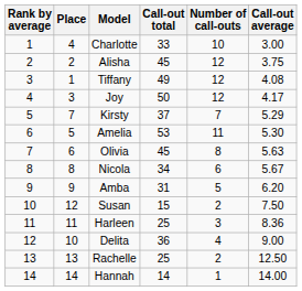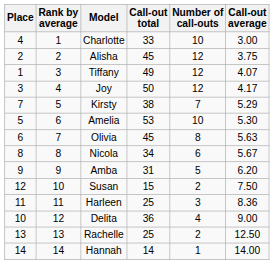 <table class="wikitable sortable" style="margin:auto; text-align:center; white-space:nowrap">
 <tr>
+<th>Place</th>
 <th>Rank by<br>average</th>
-<th>Place</th>
 <th>Model</th>
 <th>Call-out<br>total</th>
 <th>Number of<br>call-outs</th>
 <th>Call-out<br>average</th>
 </tr>
 <tr>
+<td>4</td>
 <td>1</td>
-<td>4</td>
 <td>Charlotte</td>
 <td>33</td>
 <td>10</td>
 <td>3.00</td>
 </tr>
 <tr>
 <td>2</td>
 <td>2</td>
 <td>Alisha</td>
 <td>45</td>
 <td>12</td>
 <td>3.75</td>
 </tr>
 <tr>
+<td>1</td>
 <td>3</td>
-<td>1</td>
 <td>Tiffany</td>
 <td>49</td>
 <td>12</td>
-<td>4.08</td>
+<td>4.07</td>
 </tr>
 <tr>
+<td>3</td>
 <td>4</td>
-<td>3</td>
 <td>Joy</td>
 <td>50</td>
 <td>12</td>
 <td>4.17</td>
 </tr>
 <tr>
+<td>7</td>
 <td>5</td>
-<td>7</td>
 <td>Kirsty</td>
-<td>37</td>
+<td>38</td>
 <td>7</td>
 <td>5.29</td>
 </tr>
 <tr>
+<td>5</td>
 <td>6</td>
-<td>5</td>
 <td>Amelia</td>
 <td>53</td>
-<td>11</td>
+<td>10</td>
 <td>5.30</td>
 </tr>
 <tr>
+<td>6</td>
 <td>7</td>
-<td>6</td>
 <td>Olivia</td>
 <td>45</td>
 <td>8</td>
 <td>5.63</td>
 </tr>
 <tr>
 <td>8</td>
 <td>8</td>
 <td>Nicola</td>
 <td>34</td>
 <td>6</td>
 <td>5.67</td>
 </tr>
 <tr>
 <td>9</td>
 <td>9</td>
 <td>Amba</td>
 <td>31</td>
 <td>5</td>
 <td>6.20</td>
 </tr>
 <tr>
+<td>12</td>
 <td>10</td>
-<td>12</td>
 <td>Susan</td>
 <td>15</td>
 <td>2</td>
 <td>7.50</td>
 </tr>
 <tr>
 <td>11</td>
 <td>11</td>
 <td>Harleen</td>
 <td>25</td>
 <td>3</td>
 <td>8.36</td>
 </tr>
 <tr>
+<td>10</td>
 <td>12</td>
-<td>10</td>
 <td>Delita</td>
 <td>36</td>
 <td>4</td>
 <td>9.00</td>
 </tr>
 <tr>
 <td>13</td>
 <td>13</td>
 <td>Rachelle</td>
 <td>25</td>
 <td>2</td>
 <td>12.50</td>
 </tr>
 <tr>
 <td>14</td>
 <td>14</td>
 <td>Hannah</td>
 <td>14</td>
 <td>1</td>
 <td>14.00</td>
 </tr>
 </table>
